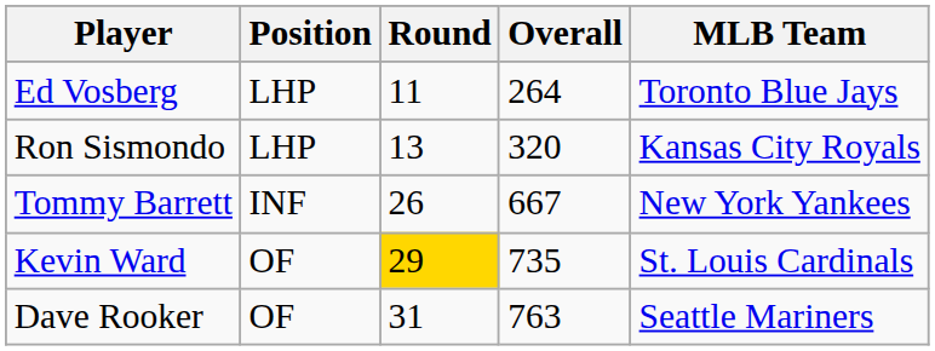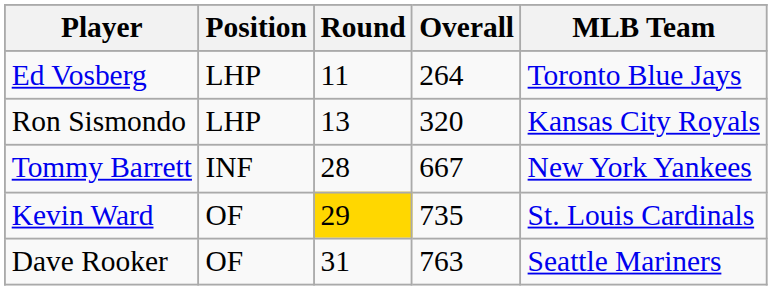 <table class="wikitable">
 <tr>
 <th>Player</th>
 <th>Position</th>
 <th>Round</th>
 <th>Overall</th>
 <th>MLB Team</th>
 </tr>
 <tr>
 <td><a href='#'>Ed Vosberg</a></td>
 <td>LHP</td>
 <td>11</td>
 <td>264</td>
 <td><a href='#'>Toronto Blue Jays</a></td>
 </tr>
 <tr>
 <td>Ron Sismondo</td>
 <td>LHP</td>
 <td>13</td>
 <td>320</td>
 <td><a href='#'>Kansas City Royals</a></td>
 </tr>
 <tr>
 <td><a href='#'>Tommy Barrett</a></td>
 <td>INF</td>
-<td>26</td>
+<td>28</td>
 <td>667</td>
 <td><a href='#'>New York Yankees</a></td>
 </tr>
 <tr>
 <td><a href='#'>Kevin Ward</a></td>
 <td>OF</td>
 <td style="background: gold;">29</td>
 <td>735</td>
 <td><a href='#'>St. Louis Cardinals</a></td>
 </tr>
 <tr>
 <td>Dave Rooker</td>
 <td>OF</td>
 <td>31</td>
 <td>763</td>
 <td><a href='#'>Seattle Mariners</a></td>
 </tr>
 </table>
